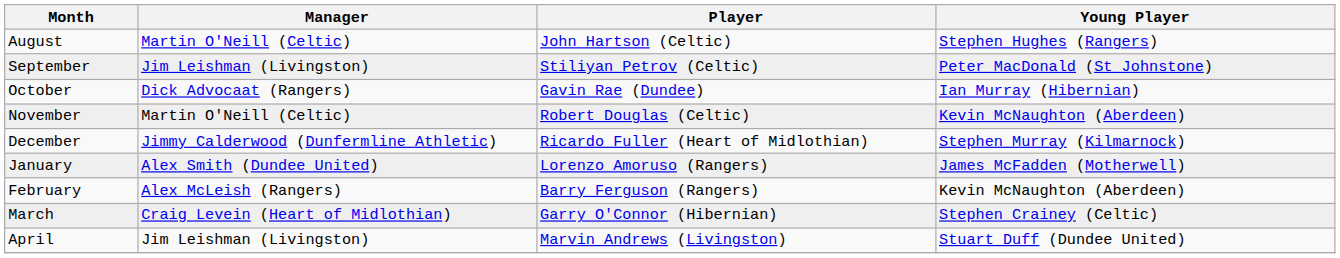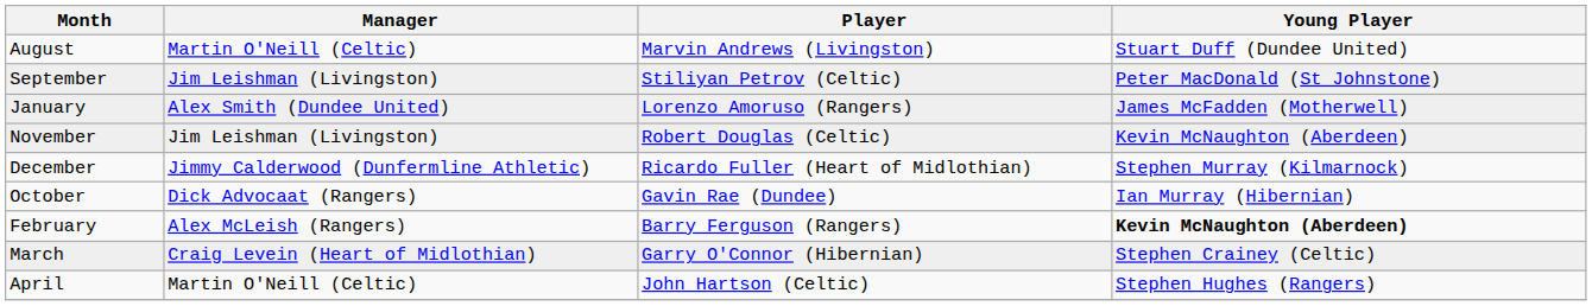 <table class="wikitable" style="width: 90%">
 <tr>
 <th style="width: 10%">Month</th>
 <th style="width: 30%">Manager</th>
 <th style="width: 30%">Player</th>
 <th style="width: 30%">Young Player</th>
 </tr>
 <tr>
 <td>August</td>
 <td><a href='#'>Martin O'Neill</a> (<a href='#'>Celtic</a>)</td>
-<td><a href='#'>John Hartson</a> (Celtic)</td>
-<td><a href='#'>Stephen Hughes</a> (<a href='#'>Rangers</a>)</td>
+<td><a href='#'>Marvin Andrews</a> (<a href='#'>Livingston</a>)</td>
+<td><a href='#'>Stuart Duff</a> (Dundee United)</td>
 </tr>
 <tr style="background-color: #efefef">
 <td>September</td>
 <td><a href='#'>Jim Leishman</a> (Livingston)</td>
 <td><a href='#'>Stiliyan Petrov</a> (Celtic)</td>
 <td><a href='#'>Peter MacDonald</a> (<a href='#'>St Johnstone</a>)</td>
 </tr>
-<tr>
-<td>October</td>
-<td><a href='#'>Dick Advocaat</a> (Rangers)</td>
-<td><a href='#'>Gavin Rae</a> (<a href='#'>Dundee</a>)</td>
-<td><a href='#'>Ian Murray</a> (<a href='#'>Hibernian</a>)</td>
+<tr style="background-color: #efefef">
+<td>January</td>
+<td><a href='#'>Alex Smith</a> (<a href='#'>Dundee United</a>)</td>
+<td><a href='#'>Lorenzo Amoruso</a> (Rangers)</td>
+<td><a href='#'>James McFadden</a> (<a href='#'>Motherwell</a>)</td>
 </tr>
 <tr style="background-color: #efefef">
 <td>November</td>
-<td>Martin O'Neill (Celtic)</td>
+<td>Jim Leishman (Livingston)</td>
 <td><a href='#'>Robert Douglas</a> (Celtic)</td>
 <td><a href='#'>Kevin McNaughton</a> (<a href='#'>Aberdeen</a>)</td>
 </tr>
 <tr>
 <td>December</td>
 <td><a href='#'>Jimmy Calderwood</a> (<a href='#'>Dunfermline Athletic</a>)</td>
 <td><a href='#'>Ricardo Fuller</a> (Heart of Midlothian)</td>
 <td><a href='#'>Stephen Murray</a> (<a href='#'>Kilmarnock</a>)</td>
 </tr>
-<tr style="background-color: #efefef">
-<td>January</td>
-<td><a href='#'>Alex Smith</a> (<a href='#'>Dundee United</a>)</td>
-<td><a href='#'>Lorenzo Amoruso</a> (Rangers)</td>
-<td><a href='#'>James McFadden</a> (<a href='#'>Motherwell</a>)</td>
+<tr>
+<td>October</td>
+<td><a href='#'>Dick Advocaat</a> (Rangers)</td>
+<td><a href='#'>Gavin Rae</a> (<a href='#'>Dundee</a>)</td>
+<td><a href='#'>Ian Murray</a> (<a href='#'>Hibernian</a>)</td>
 </tr>
 <tr>
 <td>February</td>
 <td><a href='#'>Alex McLeish</a> (Rangers)</td>
 <td><a href='#'>Barry Ferguson</a> (Rangers)</td>
-<td>Kevin McNaughton (Aberdeen)</td>
+<td><strong>Kevin McNaughton (Aberdeen)</strong></td>
 </tr>
 <tr style="background-color: #efefef">
 <td>March</td>
 <td><a href='#'>Craig Levein</a> (<a href='#'>Heart of Midlothian</a>)</td>
 <td><a href='#'>Garry O'Connor</a> (Hibernian)</td>
 <td><a href='#'>Stephen Crainey</a> (Celtic)</td>
 </tr>
 <tr>
 <td>April</td>
-<td>Jim Leishman (Livingston)</td>
-<td><a href='#'>Marvin Andrews</a> (<a href='#'>Livingston</a>)</td>
-<td><a href='#'>Stuart Duff</a> (Dundee United)</td>
+<td>Martin O'Neill (Celtic)</td>
+<td><a href='#'>John Hartson</a> (Celtic)</td>
+<td><a href='#'>Stephen Hughes</a> (<a href='#'>Rangers</a>)</td>
 </tr>
 <tr>
 </tr>
 </table>
